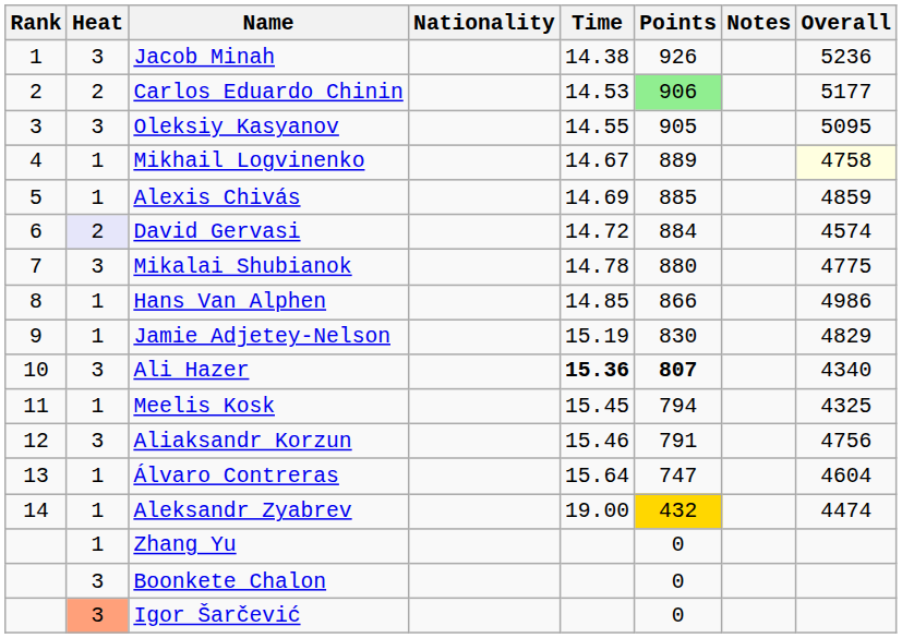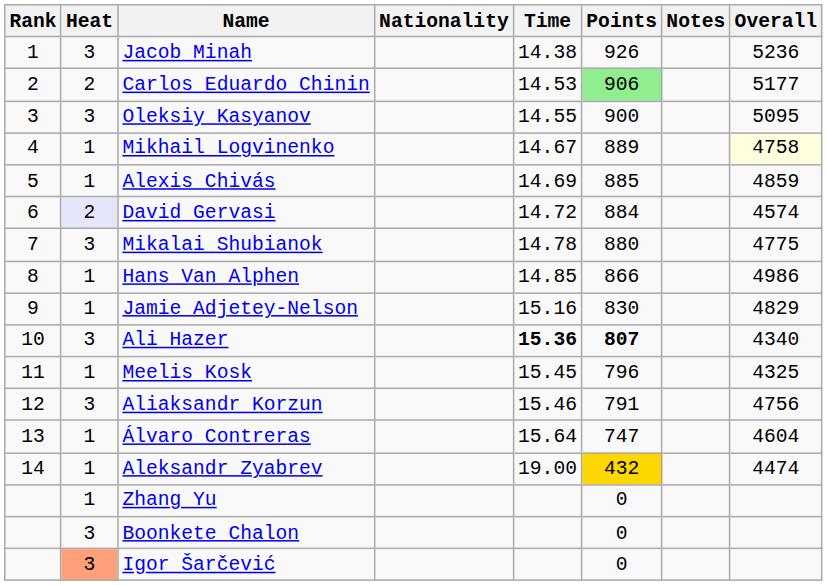 <table class="wikitable sortable" style="text-align:center">
 <tr>
 <th>Rank</th>
 <th>Heat</th>
 <th>Name</th>
 <th>Nationality</th>
 <th>Time</th>
 <th>Points</th>
 <th>Notes</th>
 <th>Overall</th>
 </tr>
 <tr>
 <td>1</td>
 <td>3</td>
 <td align="left"><a href='#'>Jacob Minah</a></td>
 <td align=left></td>
 <td>14.38</td>
 <td>926</td>
 <td></td>
 <td>5236</td>
 </tr>
 <tr>
 <td>2</td>
 <td>2</td>
 <td align="left"><a href='#'>Carlos Eduardo Chinin</a></td>
 <td align=left></td>
 <td>14.53</td>
 <td style="background: lightgreen;">906</td>
 <td></td>
 <td>5177</td>
 </tr>
 <tr>
 <td>3</td>
 <td>3</td>
 <td align="left"><a href='#'>Oleksiy Kasyanov</a></td>
 <td align=left></td>
 <td>14.55</td>
-<td>905</td>
+<td>900</td>
 <td></td>
 <td>5095</td>
 </tr>
 <tr>
 <td>4</td>
 <td>1</td>
 <td align="left"><a href='#'>Mikhail Logvinenko</a></td>
 <td align=left></td>
 <td>14.67</td>
 <td>889</td>
 <td></td>
 <td style="background: lightyellow;">4758</td>
 </tr>
 <tr>
 <td>5</td>
 <td>1</td>
 <td align="left"><a href='#'>Alexis Chivás</a></td>
 <td align=left></td>
 <td>14.69</td>
 <td>885</td>
 <td></td>
 <td>4859</td>
 </tr>
 <tr>
 <td>6</td>
 <td style="background: lavender;">2</td>
 <td align="left"><a href='#'>David Gervasi</a></td>
 <td align=left></td>
 <td>14.72</td>
 <td>884</td>
 <td></td>
 <td>4574</td>
 </tr>
 <tr>
 <td>7</td>
 <td>3</td>
 <td align="left"><a href='#'>Mikalai Shubianok</a></td>
 <td align=left></td>
 <td>14.78</td>
 <td>880</td>
 <td></td>
 <td>4775</td>
 </tr>
 <tr>
 <td>8</td>
 <td>1</td>
 <td align="left"><a href='#'>Hans Van Alphen</a></td>
 <td align=left></td>
 <td>14.85</td>
 <td>866</td>
 <td></td>
 <td>4986</td>
 </tr>
 <tr>
 <td>9</td>
 <td>1</td>
 <td align="left"><a href='#'>Jamie Adjetey-Nelson</a></td>
 <td align=left></td>
-<td>15.19</td>
+<td>15.16</td>
 <td>830</td>
 <td></td>
 <td>4829</td>
 </tr>
 <tr>
 <td>10</td>
 <td>3</td>
 <td align="left"><a href='#'>Ali Hazer</a></td>
 <td align=left></td>
 <td><strong>15.36</strong></td>
 <td><strong>807</strong></td>
 <td></td>
 <td>4340</td>
 </tr>
 <tr>
 <td>11</td>
 <td>1</td>
 <td align="left"><a href='#'>Meelis Kosk</a></td>
 <td align=left></td>
 <td>15.45</td>
-<td>794</td>
+<td>796</td>
 <td></td>
 <td>4325</td>
 </tr>
 <tr>
 <td>12</td>
 <td>3</td>
 <td align="left"><a href='#'>Aliaksandr Korzun</a></td>
 <td align=left></td>
 <td>15.46</td>
 <td>791</td>
 <td></td>
 <td>4756</td>
 </tr>
 <tr>
 <td>13</td>
 <td>1</td>
 <td align="left"><a href='#'>Álvaro Contreras</a></td>
 <td align=left></td>
 <td>15.64</td>
 <td>747</td>
 <td></td>
 <td>4604</td>
 </tr>
 <tr>
 <td>14</td>
 <td>1</td>
 <td align="left"><a href='#'>Aleksandr Zyabrev</a></td>
 <td align=left></td>
 <td>19.00</td>
 <td style="background: gold;">432</td>
 <td></td>
 <td>4474</td>
 </tr>
 <tr>
 <td></td>
 <td>1</td>
 <td align="left"><a href='#'>Zhang Yu</a></td>
 <td align=left></td>
 <td></td>
 <td>0</td>
 <td></td>
 <td></td>
 </tr>
 <tr>
 <td></td>
 <td>3</td>
 <td align="left"><a href='#'>Boonkete Chalon</a></td>
 <td align=left></td>
 <td></td>
 <td>0</td>
 <td></td>
 <td></td>
 </tr>
 <tr>
 <td></td>
 <td style="background: lightsalmon;">3</td>
 <td align="left"><a href='#'>Igor Šarčević</a></td>
 <td align=left></td>
 <td></td>
 <td>0</td>
 <td></td>
 <td></td>
 </tr>
 </table>
